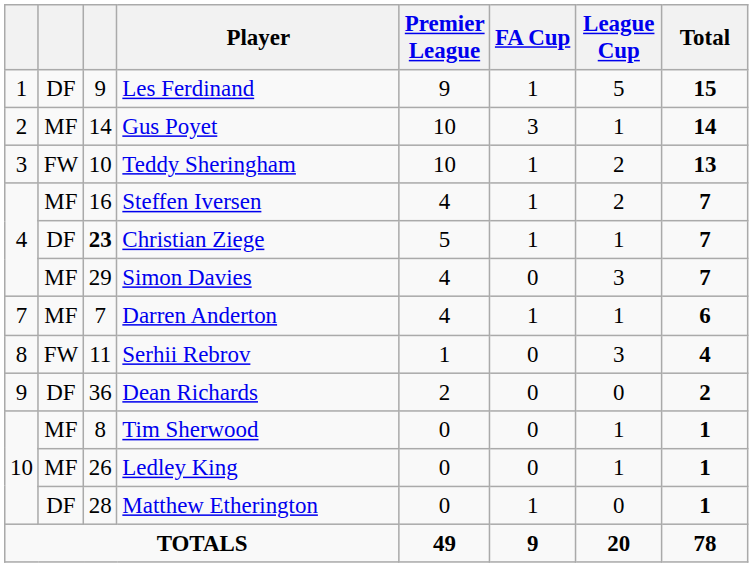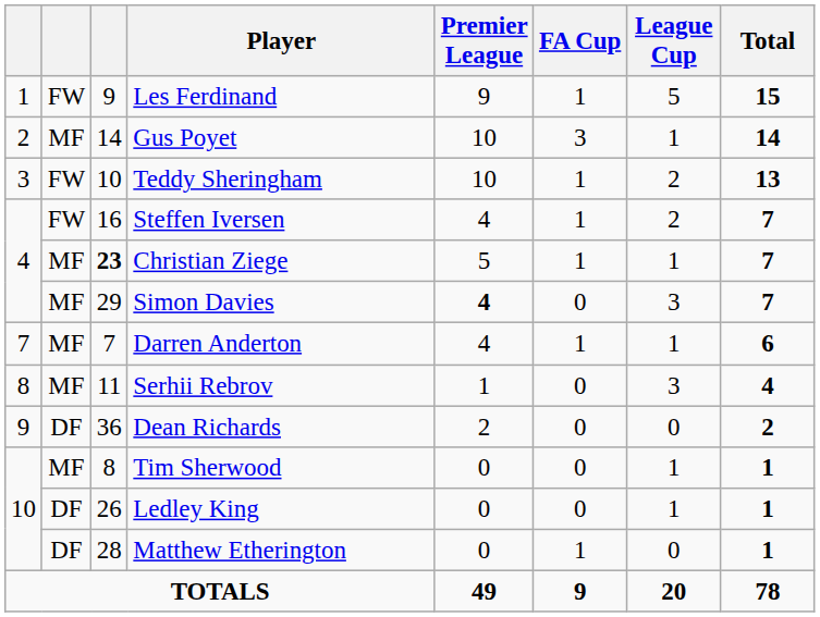 <table class="wikitable sortable" style="font-size: 95%; text-align: center;">
 <tr>
 <th width=10></th>
 <th width=10></th>
 <th width=10></th>
 <th width=180>Player</th>
 <th width=50><a href='#'>Premier League</a></th>
 <th width=50><a href='#'>FA Cup</a></th>
 <th width=50><a href='#'>League Cup</a></th>
 <th width=50>Total</th>
 </tr>
 <tr>
 <td>1</td>
-<td>DF</td>
+<td>FW</td>
 <td>9</td>
 <td align=left> <a href='#'>Les Ferdinand</a></td>
 <td>9</td>
 <td>1</td>
 <td>5</td>
 <td><strong>15</strong></td>
 </tr>
 <tr>
 <td>2</td>
 <td>MF</td>
 <td>14</td>
 <td align=left> <a href='#'>Gus Poyet</a></td>
 <td>10</td>
 <td>3</td>
 <td>1</td>
 <td><strong>14</strong></td>
 </tr>
 <tr>
 <td>3</td>
 <td>FW</td>
 <td>10</td>
 <td align="left"> <a href='#'>Teddy Sheringham</a></td>
 <td>10</td>
 <td>1</td>
 <td>2</td>
 <td><strong>13</strong></td>
 </tr>
 <tr>
 <td rowspan="3">4</td>
-<td>MF</td>
+<td>FW</td>
 <td>16</td>
 <td align="left"> <a href='#'>Steffen Iversen</a></td>
 <td>4</td>
 <td>1</td>
 <td>2</td>
 <td><strong>7</strong></td>
 </tr>
 <tr>
-<td>DF</td>
+<td>MF</td>
 <td><strong>23</strong></td>
 <td align="left"> <a href='#'>Christian Ziege</a></td>
 <td>5</td>
 <td>1</td>
 <td>1</td>
 <td><strong>7</strong></td>
 </tr>
 <tr>
 <td>MF</td>
 <td>29</td>
 <td align="left"> <a href='#'>Simon Davies</a></td>
-<td>4</td>
+<td><strong>4</strong></td>
 <td>0</td>
 <td>3</td>
 <td><strong>7</strong></td>
 </tr>
 <tr>
 <td rowspan="1">7</td>
 <td>MF</td>
 <td>7</td>
 <td align="left"> <a href='#'>Darren Anderton</a></td>
 <td>4</td>
 <td>1</td>
 <td>1</td>
 <td><strong>6</strong></td>
 </tr>
 <tr>
 <td>8</td>
-<td>FW</td>
+<td>MF</td>
 <td>11</td>
 <td align="left"> <a href='#'>Serhii Rebrov</a></td>
 <td>1</td>
 <td>0</td>
 <td>3</td>
 <td><strong>4</strong></td>
 </tr>
 <tr>
 <td>9</td>
 <td>DF</td>
 <td>36</td>
 <td align="left"> <a href='#'>Dean Richards</a></td>
 <td>2</td>
 <td>0</td>
 <td>0</td>
 <td><strong>2</strong></td>
 </tr>
 <tr>
 <td rowspan="3">10</td>
 <td>MF</td>
 <td>8</td>
 <td align="left"> <a href='#'>Tim Sherwood</a></td>
 <td>0</td>
 <td>0</td>
 <td>1</td>
 <td><strong>1</strong></td>
 </tr>
 <tr>
-<td>MF</td>
+<td>DF</td>
 <td>26</td>
 <td align="left"> <a href='#'>Ledley King</a></td>
 <td>0</td>
 <td>0</td>
 <td>1</td>
 <td><strong>1</strong></td>
 </tr>
 <tr>
 <td>DF</td>
 <td>28</td>
 <td align="left"> <a href='#'>Matthew Etherington</a></td>
 <td>0</td>
 <td>1</td>
 <td>0</td>
 <td><strong>1</strong></td>
 </tr>
 <tr>
 <td colspan="4"><strong>TOTALS</strong></td>
 <td><strong>49</strong></td>
 <td><strong>9</strong></td>
 <td><strong>20</strong></td>
 <td><strong>78</strong></td>
 </tr>
 </table>
